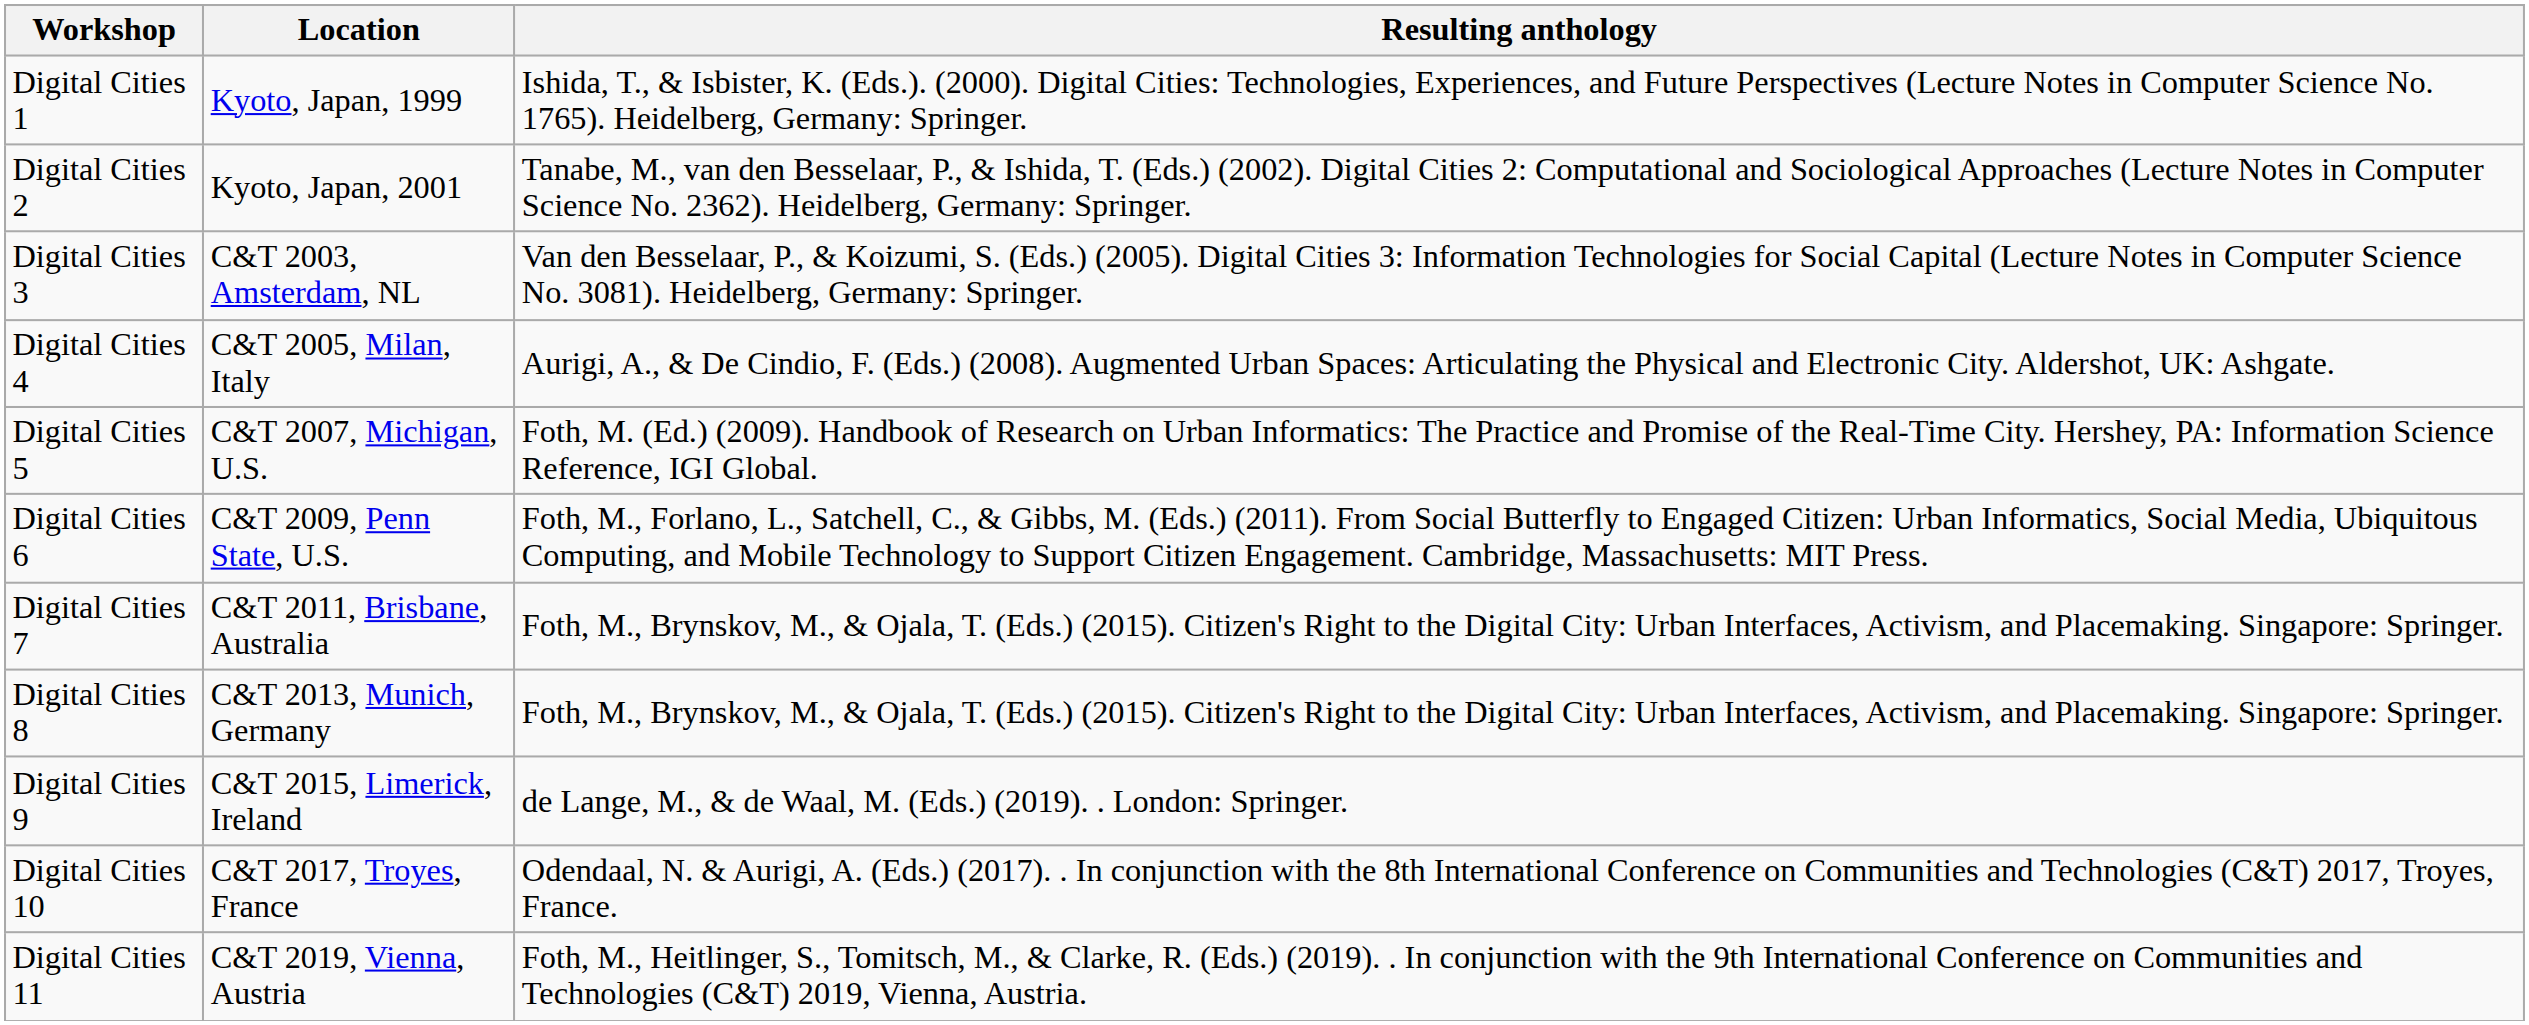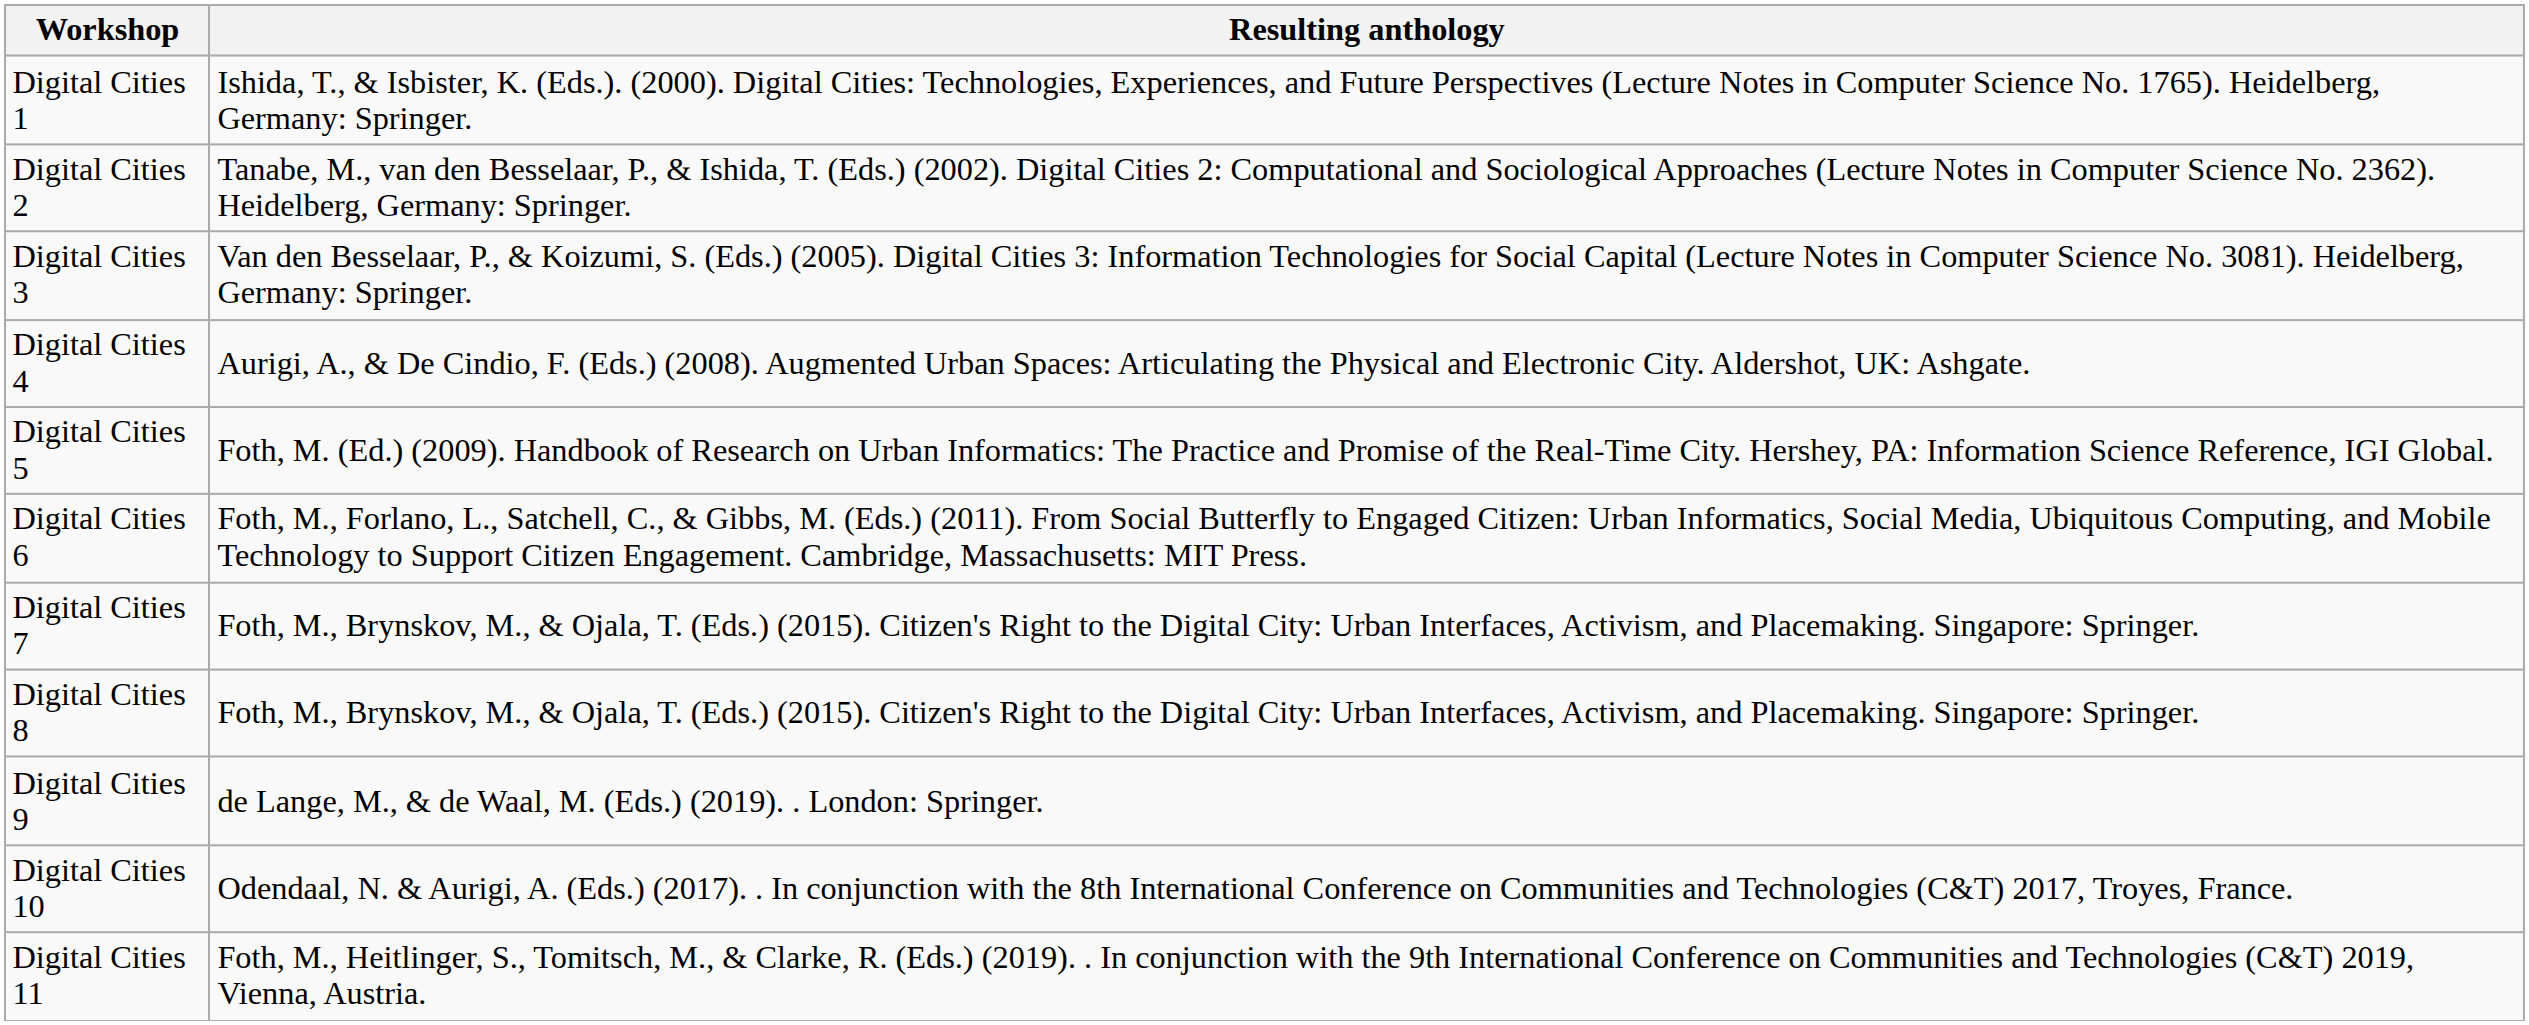 <table class="wikitable">
 <tr>
 <th>Workshop</th>
-<th>Location</th>
 <th>Resulting anthology</th>
 </tr>
 <tr>
 <td>Digital Cities 1</td>
-<td><a href='#'>Kyoto</a>, Japan, 1999</td>
 <td>Ishida, T., & Isbister, K. (Eds.). (2000). Digital Cities: Technologies, Experiences, and Future Perspectives (Lecture Notes in Computer Science No. 1765). Heidelberg, Germany: Springer.</td>
 </tr>
 <tr>
 <td>Digital Cities 2</td>
-<td>Kyoto, Japan, 2001</td>
 <td>Tanabe, M., van den Besselaar, P., & Ishida, T. (Eds.) (2002). Digital Cities 2: Computational and Sociological Approaches (Lecture Notes in Computer Science No. 2362). Heidelberg, Germany: Springer.</td>
 </tr>
 <tr>
 <td>Digital Cities 3</td>
-<td>C&T 2003, <a href='#'>Amsterdam</a>, NL</td>
 <td>Van den Besselaar, P., & Koizumi, S. (Eds.) (2005). Digital Cities 3: Information Technologies for Social Capital (Lecture Notes in Computer Science No. 3081). Heidelberg, Germany: Springer.</td>
 </tr>
 <tr>
 <td>Digital Cities 4</td>
-<td>C&T 2005, <a href='#'>Milan</a>, Italy</td>
 <td>Aurigi, A., & De Cindio, F. (Eds.) (2008). Augmented Urban Spaces: Articulating the Physical and Electronic City. Aldershot, UK: Ashgate.</td>
 </tr>
 <tr>
 <td>Digital Cities 5</td>
-<td>C&T 2007, <a href='#'>Michigan</a>, U.S.</td>
 <td>Foth, M. (Ed.) (2009). Handbook of Research on Urban Informatics: The Practice and Promise of the Real-Time City. Hershey, PA: Information Science Reference, IGI Global.</td>
 </tr>
 <tr>
 <td>Digital Cities 6</td>
-<td>C&T 2009, <a href='#'>Penn State</a>, U.S.</td>
 <td>Foth, M., Forlano, L., Satchell, C., & Gibbs, M. (Eds.) (2011). From Social Butterfly to Engaged Citizen: Urban Informatics, Social Media, Ubiquitous Computing, and Mobile Technology to Support Citizen Engagement. Cambridge, Massachusetts: MIT Press.</td>
 </tr>
 <tr>
 <td>Digital Cities 7</td>
-<td>C&T 2011, <a href='#'>Brisbane</a>, Australia</td>
 <td>Foth, M., Brynskov, M., & Ojala, T. (Eds.) (2015). Citizen's Right to the Digital City: Urban Interfaces, Activism, and Placemaking. Singapore: Springer.</td>
 </tr>
 <tr>
 <td>Digital Cities 8</td>
-<td>C&T 2013, <a href='#'>Munich</a>, Germany</td>
 <td>Foth, M., Brynskov, M., & Ojala, T. (Eds.) (2015). Citizen's Right to the Digital City: Urban Interfaces, Activism, and Placemaking. Singapore: Springer.</td>
 </tr>
 <tr>
 <td>Digital Cities 9</td>
-<td>C&T 2015, <a href='#'>Limerick</a>, Ireland</td>
 <td>de Lange, M., & de Waal, M. (Eds.) (2019). . London: Springer.</td>
 </tr>
 <tr>
 <td>Digital Cities 10</td>
-<td>C&T 2017, <a href='#'>Troyes</a>, France</td>
 <td>Odendaal, N. & Aurigi, A. (Eds.) (2017). . In conjunction with the 8th International Conference on Communities and Technologies (C&T) 2017, Troyes, France.</td>
 </tr>
 <tr>
 <td>Digital Cities 11</td>
-<td>C&T 2019, <a href='#'>Vienna</a>, Austria</td>
 <td>Foth, M., Heitlinger, S., Tomitsch, M., & Clarke, R. (Eds.) (2019). . In conjunction with the 9th International Conference on Communities and Technologies (C&T) 2019, Vienna, Austria.</td>
 </tr>
 </table>
